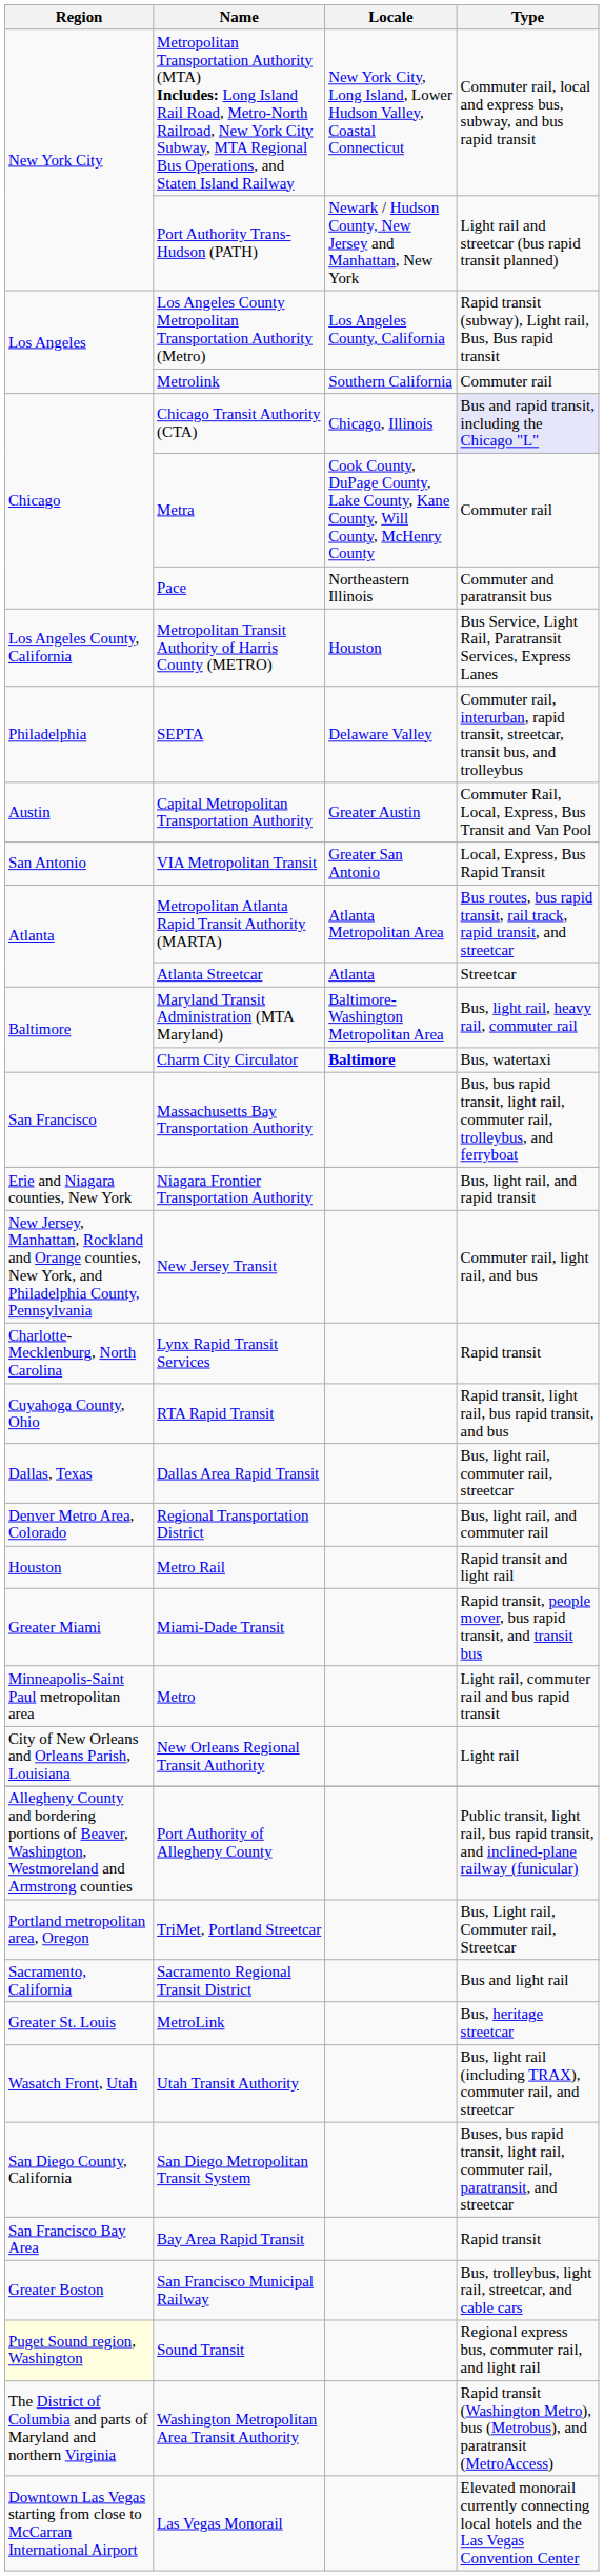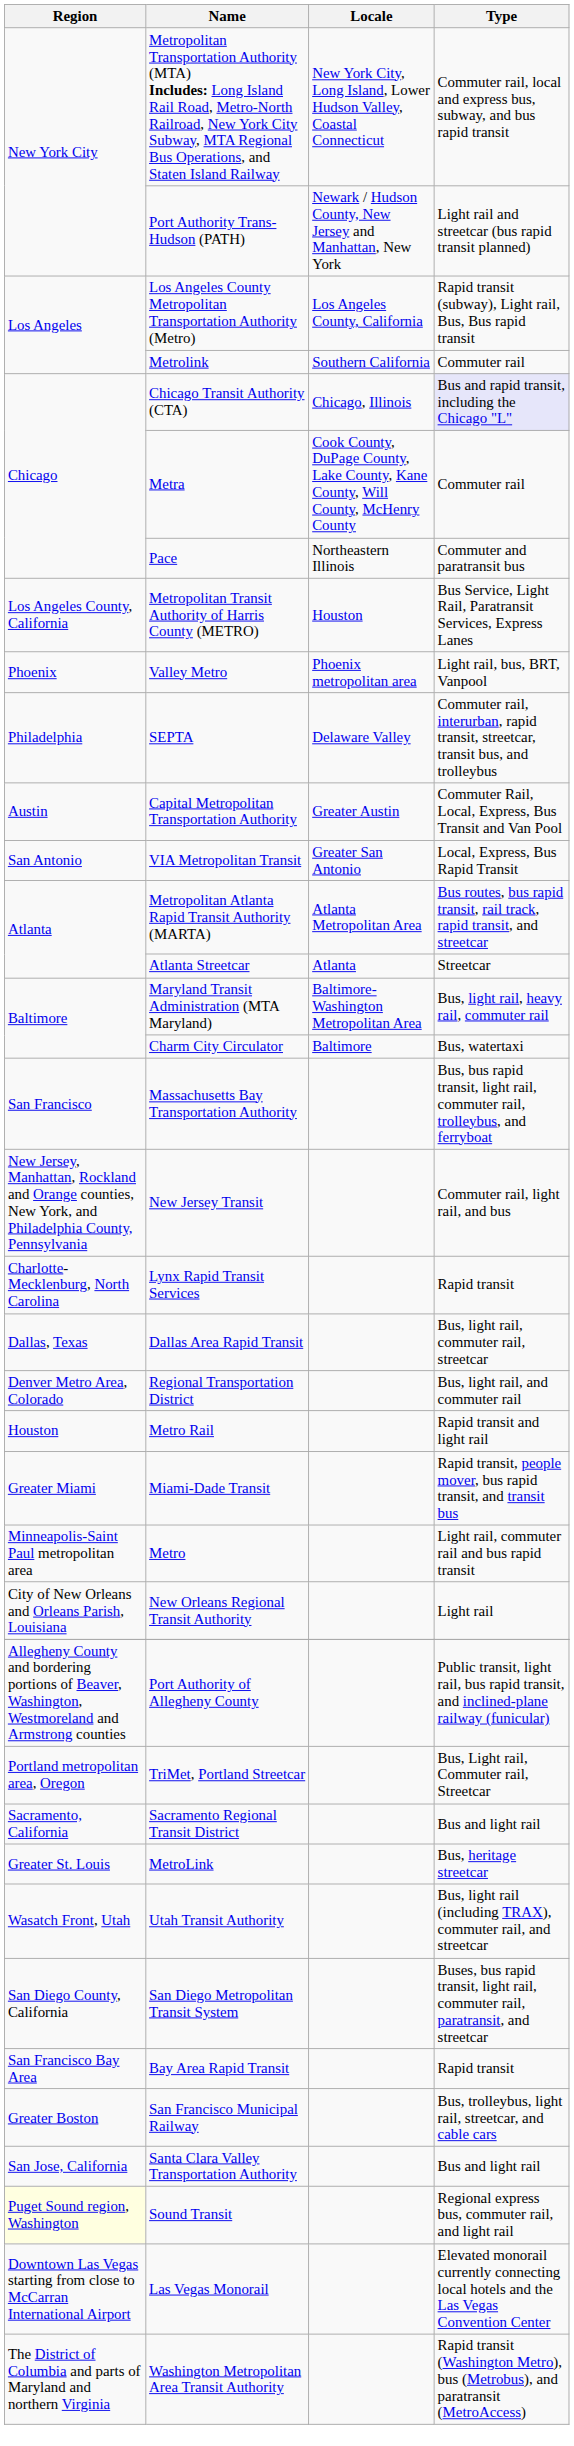 <table class="wikitable sortable" border="1">
 <tr>
 <th>Region</th>
 <th>Name</th>
 <th>Locale</th>
 <th>Type</th>
 </tr>
 <tr>
 <td rowspan="2"><a href='#'>New York City</a></td>
 <td><a href='#'>Metropolitan Transportation Authority</a> (MTA)<br><strong>Includes:</strong> <a href='#'>Long Island Rail Road</a>, <a href='#'>Metro-North Railroad</a>, <a href='#'>New York City Subway</a>, <a href='#'>MTA Regional Bus Operations</a>, and <a href='#'>Staten Island Railway</a></td>
 <td><a href='#'>New York City</a>, <a href='#'>Long Island</a>, Lower <a href='#'>Hudson Valley</a>, <a href='#'>Coastal Connecticut</a></td>
 <td>Commuter rail, local and express bus, subway, and bus rapid transit</td>
 </tr>
 <tr>
 <td><a href='#'>Port Authority Trans-Hudson</a> (PATH)</td>
 <td><a href='#'>Newark</a> / <a href='#'>Hudson County, New Jersey</a> and <a href='#'>Manhattan</a>, New York</td>
 <td>Light rail and streetcar (bus rapid transit planned)</td>
 </tr>
 <tr>
 <td rowspan="2"><a href='#'>Los Angeles</a></td>
 <td><a href='#'>Los Angeles County Metropolitan Transportation Authority</a> (Metro)</td>
 <td><a href='#'>Los Angeles County, California</a></td>
 <td>Rapid transit (subway), Light rail, Bus, Bus rapid transit</td>
 </tr>
 <tr>
 <td><a href='#'>Metrolink</a></td>
 <td><a href='#'>Southern California</a></td>
 <td>Commuter rail</td>
 </tr>
 <tr>
 <td rowspan="3"><a href='#'>Chicago</a></td>
 <td><a href='#'>Chicago Transit Authority</a> (CTA)</td>
 <td><a href='#'>Chicago</a>, <a href='#'>Illinois</a></td>
 <td style="background: lavender;">Bus and rapid transit, including the <a href='#'>Chicago "L"</a></td>
 </tr>
 <tr>
 <td><a href='#'>Metra</a></td>
 <td><a href='#'>Cook County</a>, <a href='#'>DuPage County</a>, <a href='#'>Lake County</a>, <a href='#'>Kane County</a>, <a href='#'>Will County</a>, <a href='#'>McHenry County</a></td>
 <td>Commuter rail</td>
 </tr>
 <tr>
 <td><a href='#'>Pace</a></td>
 <td>Northeastern Illinois</td>
 <td>Commuter and paratransit bus</td>
 </tr>
 <tr>
 <td><a href='#'>Los Angeles County</a>, <a href='#'>California</a></td>
 <td><a href='#'>Metropolitan Transit Authority of Harris County</a> (METRO)</td>
 <td><a href='#'>Houston</a></td>
 <td>Bus Service, Light Rail, Paratransit Services, Express Lanes</td>
 </tr>
 <tr>
+<td><a href='#'>Phoenix</a></td>
+<td><a href='#'>Valley Metro</a></td>
+<td><a href='#'>Phoenix metropolitan area</a></td>
+<td>Light rail, bus, BRT, Vanpool</td>
+</tr>
+<tr>
 <td><a href='#'>Philadelphia</a></td>
 <td><a href='#'>SEPTA</a></td>
 <td><a href='#'>Delaware Valley</a></td>
 <td>Commuter rail, <a href='#'>interurban</a>, rapid transit, streetcar, transit bus, and trolleybus</td>
 </tr>
 <tr>
 <td><a href='#'>Austin</a></td>
 <td><a href='#'>Capital Metropolitan Transportation Authority</a></td>
 <td><a href='#'>Greater Austin</a></td>
 <td>Commuter Rail, Local, Express, Bus Transit and Van Pool</td>
 </tr>
 <tr>
 <td><a href='#'>San Antonio</a></td>
 <td><a href='#'>VIA Metropolitan Transit</a></td>
 <td><a href='#'>Greater San Antonio</a></td>
 <td>Local, Express, Bus Rapid Transit</td>
 </tr>
 <tr>
 <td rowspan="2"><a href='#'>Atlanta</a></td>
 <td><a href='#'>Metropolitan Atlanta Rapid Transit Authority</a> (MARTA)</td>
 <td><a href='#'>Atlanta Metropolitan Area</a></td>
 <td><a href='#'>Bus routes</a>, <a href='#'>bus rapid transit</a>, <a href='#'>rail track</a>, <a href='#'>rapid transit</a>, and <a href='#'>streetcar</a></td>
 </tr>
 <tr>
 <td><a href='#'>Atlanta Streetcar</a></td>
 <td><a href='#'>Atlanta</a></td>
 <td>Streetcar</td>
 </tr>
 <tr>
 <td rowspan="2"><a href='#'>Baltimore</a></td>
 <td><a href='#'>Maryland Transit Administration</a> (MTA Maryland)</td>
 <td><a href='#'>Baltimore-Washington Metropolitan Area</a></td>
 <td>Bus, <a href='#'>light rail</a>, <a href='#'>heavy rail</a>, <a href='#'>commuter rail</a></td>
 </tr>
 <tr>
 <td><a href='#'>Charm City Circulator</a></td>
-<td><strong><a href='#'>Baltimore</a></strong></td>
+<td><a href='#'>Baltimore</a></td>
 <td>Bus, watertaxi</td>
 </tr>
 <tr>
 <td><a href='#'>San Francisco</a></td>
 <td><a href='#'>Massachusetts Bay Transportation Authority</a></td>
 <td></td>
 <td>Bus, bus rapid transit, light rail, commuter rail, <a href='#'>trolleybus</a>, and <a href='#'>ferryboat</a></td>
-</tr>
-<tr>
-<td><a href='#'>Erie</a> and <a href='#'>Niagara</a> counties, New York</td>
-<td><a href='#'>Niagara Frontier Transportation Authority</a></td>
-<td></td>
-<td>Bus, light rail, and rapid transit</td>
 </tr>
 <tr>
 <td><a href='#'>New Jersey</a>, <a href='#'>Manhattan</a>, <a href='#'>Rockland</a> and <a href='#'>Orange</a> counties, New York, and <a href='#'>Philadelphia County, Pennsylvania</a></td>
 <td><a href='#'>New Jersey Transit</a></td>
 <td></td>
 <td>Commuter rail, light rail, and bus</td>
 </tr>
 <tr>
 <td><a href='#'>Charlotte</a>-<a href='#'>Mecklenburg</a>, <a href='#'>North Carolina</a></td>
 <td><a href='#'>Lynx Rapid Transit Services</a></td>
 <td></td>
 <td>Rapid transit</td>
-</tr>
-<tr>
-<td><a href='#'>Cuyahoga County</a>, <a href='#'>Ohio</a></td>
-<td><a href='#'>RTA Rapid Transit</a></td>
-<td></td>
-<td>Rapid transit, light rail, bus rapid transit, and bus</td>
 </tr>
 <tr>
 <td><a href='#'>Dallas</a>, <a href='#'>Texas</a></td>
 <td><a href='#'>Dallas Area Rapid Transit</a></td>
 <td></td>
 <td>Bus, light rail, commuter rail, streetcar</td>
 </tr>
 <tr>
 <td><a href='#'>Denver Metro Area</a>, <a href='#'>Colorado</a></td>
 <td><a href='#'>Regional Transportation District</a></td>
 <td></td>
 <td>Bus, light rail, and commuter rail</td>
 </tr>
 <tr>
 <td><a href='#'>Houston</a></td>
 <td><a href='#'>Metro Rail</a></td>
 <td></td>
 <td>Rapid transit and light rail</td>
 </tr>
 <tr>
 <td><a href='#'>Greater Miami</a></td>
 <td><a href='#'>Miami-Dade Transit</a></td>
 <td></td>
 <td>Rapid transit, <a href='#'>people mover</a>, bus rapid transit, and <a href='#'>transit bus</a></td>
 </tr>
 <tr>
 <td><a href='#'>Minneapolis-Saint Paul</a> metropolitan area</td>
 <td><a href='#'>Metro</a></td>
 <td></td>
 <td>Light rail, commuter rail and bus rapid transit</td>
 </tr>
 <tr>
 <td>City of New Orleans and <a href='#'>Orleans Parish</a>, <a href='#'>Louisiana</a></td>
 <td><a href='#'>New Orleans Regional Transit Authority</a></td>
 <td></td>
 <td>Light rail</td>
 </tr>
 <tr>
 </tr>
 <tr>
 <td><a href='#'>Allegheny County</a> and bordering portions of <a href='#'>Beaver</a>, <a href='#'>Washington</a>, <a href='#'>Westmoreland</a> and <a href='#'>Armstrong</a> counties</td>
 <td><a href='#'>Port Authority of Allegheny County</a></td>
 <td></td>
 <td>Public transit, light rail, bus rapid transit, and <a href='#'>inclined-plane railway (funicular)</a></td>
 </tr>
 <tr>
 <td><a href='#'>Portland metropolitan area</a>, <a href='#'>Oregon</a></td>
 <td><a href='#'>TriMet</a>, <a href='#'>Portland Streetcar</a></td>
 <td></td>
 <td>Bus, Light rail, Commuter rail, Streetcar</td>
 </tr>
 <tr>
 <td><a href='#'>Sacramento, California</a></td>
 <td><a href='#'>Sacramento Regional Transit District</a></td>
 <td></td>
 <td>Bus and light rail</td>
 </tr>
 <tr>
 <td><a href='#'>Greater St. Louis</a></td>
 <td><a href='#'>MetroLink</a></td>
 <td></td>
 <td>Bus, <a href='#'>heritage streetcar</a></td>
 </tr>
 <tr>
 <td><a href='#'>Wasatch Front</a>, <a href='#'>Utah</a></td>
 <td><a href='#'>Utah Transit Authority</a></td>
 <td></td>
 <td>Bus, light rail (including <a href='#'>TRAX</a>), commuter rail, and streetcar</td>
 </tr>
 <tr>
 <td><a href='#'>San Diego County</a>, California</td>
 <td><a href='#'>San Diego Metropolitan Transit System</a></td>
 <td></td>
 <td>Buses, bus rapid transit, light rail, commuter rail, <a href='#'>paratransit</a>, and streetcar</td>
 </tr>
 <tr>
 <td><a href='#'>San Francisco Bay Area</a></td>
 <td><a href='#'>Bay Area Rapid Transit</a></td>
 <td></td>
 <td>Rapid transit</td>
 </tr>
 <tr>
 <td><a href='#'>Greater Boston</a></td>
 <td><a href='#'>San Francisco Municipal Railway</a></td>
 <td></td>
 <td>Bus, trolleybus, light rail, streetcar, and <a href='#'>cable cars</a></td>
 </tr>
 <tr>
+<td><a href='#'>San Jose, California</a></td>
+<td><a href='#'>Santa Clara Valley Transportation Authority</a></td>
+<td></td>
+<td>Bus and light rail</td>
+</tr>
+<tr>
 <td style="background: lightyellow;"><a href='#'>Puget Sound region</a>, <a href='#'>Washington</a></td>
 <td><a href='#'>Sound Transit</a></td>
 <td></td>
 <td>Regional express bus, commuter rail, and light rail</td>
+</tr>
+<tr>
+<td><a href='#'>Downtown Las Vegas</a> starting from close to <a href='#'>McCarran International Airport</a></td>
+<td><a href='#'>Las Vegas Monorail</a></td>
+<td></td>
+<td>Elevated monorail currently connecting local hotels and the <a href='#'>Las Vegas Convention Center</a></td>
 </tr>
 <tr>
 <td>The <a href='#'>District of Columbia</a> and parts of Maryland and northern <a href='#'>Virginia</a></td>
 <td><a href='#'>Washington Metropolitan Area Transit Authority</a></td>
 <td></td>
 <td>Rapid transit (<a href='#'>Washington Metro</a>), bus (<a href='#'>Metrobus</a>), and paratransit (<a href='#'>MetroAccess</a>)</td>
 </tr>
-<tr>
-<td><a href='#'>Downtown Las Vegas</a> starting from close to <a href='#'>McCarran International Airport</a></td>
-<td><a href='#'>Las Vegas Monorail</a></td>
-<td></td>
-<td>Elevated monorail currently connecting local hotels and the <a href='#'>Las Vegas Convention Center</a></td>
-</tr>
 </table>
